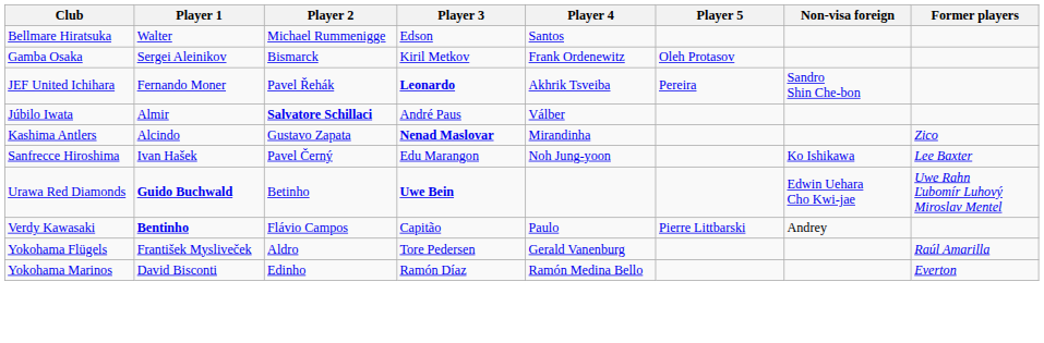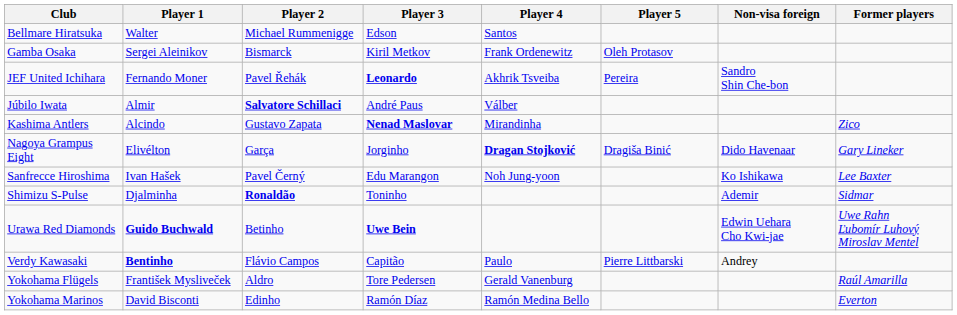 <table class="wikitable">
 <tr>
 <th width="170">Club</th>
 <th width="170">Player 1</th>
 <th width="170">Player 2</th>
 <th width="170">Player 3</th>
 <th width="170">Player 4</th>
 <th width="170">Player 5</th>
 <th width="170">Non-visa foreign</th>
 <th width="170">Former players</th>
 </tr>
 <tr>
 <td><a href='#'>Bellmare Hiratsuka</a></td>
 <td> <a href='#'>Walter</a></td>
 <td> <a href='#'>Michael Rummenigge</a></td>
 <td> <a href='#'>Edson</a></td>
 <td> <a href='#'>Santos</a></td>
 <td></td>
 <td></td>
 <td></td>
 </tr>
 <tr>
 <td><a href='#'>Gamba Osaka</a></td>
 <td> <a href='#'>Sergei Aleinikov</a></td>
 <td> <a href='#'>Bismarck</a></td>
 <td> <a href='#'>Kiril Metkov</a></td>
 <td> <a href='#'>Frank Ordenewitz</a></td>
 <td> <a href='#'>Oleh Protasov</a></td>
 <td></td>
 <td></td>
 </tr>
 <tr>
 <td><a href='#'>JEF United Ichihara</a></td>
 <td> <a href='#'>Fernando Moner</a></td>
 <td> <a href='#'>Pavel Řehák</a></td>
 <td> <strong><a href='#'>Leonardo</a></strong></td>
 <td> <a href='#'>Akhrik Tsveiba</a></td>
 <td> <a href='#'>Pereira</a></td>
 <td> <a href='#'>Sandro</a><br> <a href='#'>Shin Che-bon</a></td>
 <td></td>
 </tr>
 <tr>
 <td><a href='#'>Júbilo Iwata</a></td>
 <td> <a href='#'>Almir</a></td>
 <td> <strong><a href='#'>Salvatore Schillaci</a></strong></td>
 <td> <a href='#'>André Paus</a></td>
 <td> <a href='#'>Válber</a></td>
 <td></td>
 <td></td>
 <td></td>
 </tr>
 <tr>
 <td><a href='#'>Kashima Antlers</a></td>
 <td> <a href='#'>Alcindo</a></td>
 <td> <a href='#'>Gustavo Zapata</a></td>
 <td> <strong><a href='#'>Nenad Maslovar</a></strong></td>
 <td> <a href='#'>Mirandinha</a></td>
 <td></td>
 <td></td>
 <td> <em><a href='#'>Zico</a></em></td>
 </tr>
 <tr>
+<td><a href='#'>Nagoya Grampus Eight</a></td>
+<td> <a href='#'>Elivélton</a></td>
+<td> <a href='#'>Garça</a></td>
+<td> <a href='#'>Jorginho</a></td>
+<td> <strong><a href='#'>Dragan Stojković</a></strong></td>
+<td> <a href='#'>Dragiša Binić</a></td>
+<td> <a href='#'>Dido Havenaar</a></td>
+<td> <em><a href='#'>Gary Lineker</a></em></td>
+</tr>
+<tr>
 <td><a href='#'>Sanfrecce Hiroshima</a></td>
 <td> <a href='#'>Ivan Hašek</a></td>
 <td> <a href='#'>Pavel Černý</a></td>
 <td> <a href='#'>Edu Marangon</a></td>
 <td> <a href='#'>Noh Jung-yoon</a></td>
 <td></td>
 <td> <a href='#'>Ko Ishikawa</a></td>
 <td> <em><a href='#'>Lee Baxter</a></em></td>
+</tr>
+<tr>
+<td><a href='#'>Shimizu S-Pulse</a></td>
+<td> <a href='#'>Djalminha</a></td>
+<td> <strong><a href='#'>Ronaldão</a></strong></td>
+<td> <a href='#'>Toninho</a></td>
+<td></td>
+<td></td>
+<td> <a href='#'>Ademir</a></td>
+<td> <em><a href='#'>Sidmar</a></em></td>
 </tr>
 <tr>
 <td><a href='#'>Urawa Red Diamonds</a></td>
 <td> <strong><a href='#'>Guido Buchwald</a></strong></td>
 <td> <a href='#'>Betinho</a></td>
 <td> <strong><a href='#'>Uwe Bein</a></strong></td>
 <td></td>
 <td></td>
 <td> <a href='#'>Edwin Uehara</a><br> <a href='#'>Cho Kwi-jae</a></td>
 <td> <em><a href='#'>Uwe Rahn</a></em><br> <em><a href='#'>Ľubomír Luhový</a></em><br> <em><a href='#'>Miroslav Mentel</a></em></td>
 </tr>
 <tr>
 <td><a href='#'>Verdy Kawasaki</a></td>
 <td> <strong><a href='#'>Bentinho</a></strong></td>
 <td> <a href='#'>Flávio Campos</a></td>
 <td> <a href='#'>Capitão</a></td>
 <td> <a href='#'>Paulo</a></td>
 <td> <a href='#'>Pierre Littbarski</a></td>
 <td> Andrey</td>
 <td></td>
 </tr>
 <tr>
 <td><a href='#'>Yokohama Flügels</a></td>
 <td> <a href='#'>František Mysliveček</a></td>
 <td> <a href='#'>Aldro</a></td>
 <td> <a href='#'>Tore Pedersen</a></td>
 <td> <a href='#'>Gerald Vanenburg</a></td>
 <td></td>
 <td></td>
 <td> <em><a href='#'>Raúl Amarilla</a></em></td>
 </tr>
 <tr>
 <td><a href='#'>Yokohama Marinos</a></td>
 <td> <a href='#'>David Bisconti</a></td>
 <td> <a href='#'>Edinho</a></td>
 <td> <a href='#'>Ramón Díaz</a></td>
 <td> <a href='#'>Ramón Medina Bello</a></td>
 <td></td>
 <td></td>
 <td> <em><a href='#'>Everton</a></em></td>
 </tr>
 </table>
